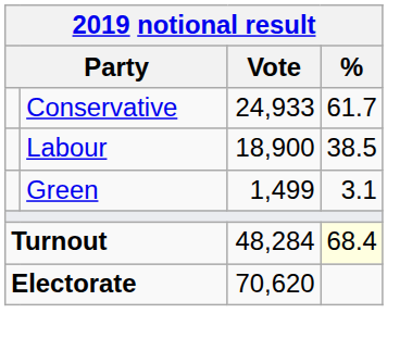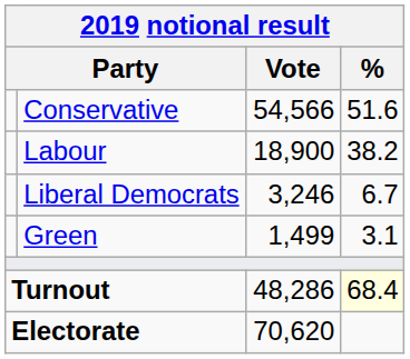 <table class="wikitable">
 <tr>
 <th colspan="4"><a href='#'>2019</a> <a href='#'>notional result</a></th>
 </tr>
 <tr>
 <th bgcolor="#DDDDFF" width="130px" colspan="2">Party</th>
 <th bgcolor="#DDDDFF" width="50px">Vote</th>
 <th bgcolor="#DDDDFF" width="30px">%</th>
 </tr>
 <tr>
 <td></td>
 <td><a href='#'>Conservative</a></td>
-<td align=right>24,933</td>
-<td align=right>61.7</td>
+<td align=right>54,566</td>
+<td align=right>51.6</td>
 </tr>
 <tr>
 <td></td>
 <td><a href='#'>Labour</a></td>
 <td align=right>18,900</td>
-<td align=right>38.5</td>
+<td align=right>38.2</td>
+</tr>
+<tr>
+<td></td>
+<td><a href='#'>Liberal Democrats</a></td>
+<td align=right>3,246</td>
+<td align=right>6.7</td>
 </tr>
 <tr>
 <td></td>
 <td><a href='#'>Green</a></td>
 <td align=right>1,499</td>
 <td align=right>3.1</td>
 </tr>
 <tr>
 <td colspan="4" bgcolor="#EAECF0"></td>
 </tr>
 <tr>
 <td colspan="2"><strong>Turnout</strong></td>
-<td align=right>48,284</td>
+<td align=right>48,286</td>
 <td align=right style="background: lightyellow;">68.4</td>
 </tr>
 <tr>
 <td colspan="2"><strong>Electorate</strong></td>
 <td align=right>70,620</td>
 </tr>
 </table>
